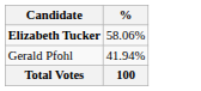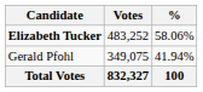 <table class="wikitable sortable mw-collapsible">
 <tr>
 <th>Candidate</th>
+<th>Votes</th>
 <th>%</th>
 </tr>
 <tr>
 <td><strong>Elizabeth Tucker</strong></td>
+<td>483,252</td>
 <td>58.06%</td>
 </tr>
 <tr>
 <td>Gerald Pfohl</td>
+<td>349,075</td>
 <td>41.94%</td>
 </tr>
 <tr>
 <th>Total Votes</th>
+<th>832,327</th>
 <th>100</th>
 </tr>
 </table>
